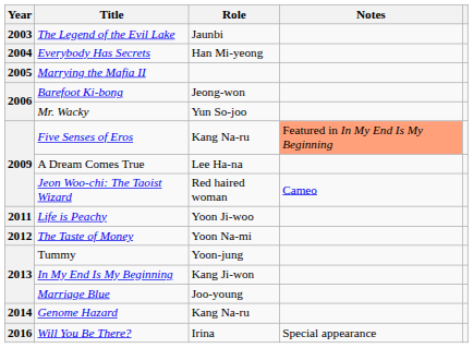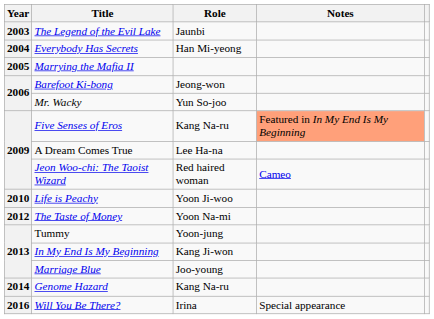 <table class="wikitable plainrowheaders sortable">
 <tr>
 <th scope="col">Year</th>
 <th scope="col">Title</th>
 <th scope="col">Role</th>
 <th scope="col">Notes</th>
 <th scope="col" class="unsortable"></th>
 </tr>
 <tr>
 <th scope="row">2003</th>
 <td><em><a href='#'>The Legend of the Evil Lake</a></em></td>
 <td>Jaunbi</td>
 <td></td>
 <td style="text-align:center"></td>
 </tr>
 <tr>
 <th scope="row">2004</th>
 <td><em><a href='#'>Everybody Has Secrets</a></em></td>
 <td>Han Mi-yeong</td>
 <td></td>
 <td style="text-align:center"></td>
 </tr>
 <tr>
 <th scope="row">2005</th>
 <td><em><a href='#'>Marrying the Mafia II</a></em></td>
 <td></td>
 <td></td>
 <td style="text-align:center"></td>
 </tr>
 <tr>
 <th scope="row" rowspan="2">2006</th>
 <td><em><a href='#'>Barefoot Ki-bong</a></em></td>
 <td>Jeong-won</td>
 <td></td>
 <td style="text-align:center"></td>
 </tr>
 <tr>
 <td><em>Mr. Wacky</em></td>
 <td>Yun So-joo</td>
 <td></td>
 <td style="text-align:center"></td>
 </tr>
 <tr>
 <th scope="row" rowspan="3">2009</th>
 <td><em><a href='#'>Five Senses of Eros</a></em></td>
 <td>Kang Na-ru</td>
 <td style="background: lightsalmon;">Featured in <em>In My End Is My Beginning</em></td>
 <td style="text-align:center"></td>
 </tr>
 <tr>
 <td>A Dream Comes True</td>
 <td>Lee Ha-na</td>
 <td></td>
 <td style="text-align:center"></td>
 </tr>
 <tr>
 <td><em><a href='#'>Jeon Woo-chi: The Taoist Wizard</a></em></td>
 <td>Red haired woman</td>
 <td><a href='#'>Cameo</a></td>
 <td style="text-align:center"></td>
 </tr>
 <tr>
-<th scope="row">2011</th>
+<th scope="row">2010</th>
 <td><em><a href='#'>Life is Peachy</a></em></td>
 <td>Yoon Ji-woo</td>
 <td></td>
 <td style="text-align:center"></td>
 </tr>
 <tr>
 <th scope="row">2012</th>
 <td><em><a href='#'>The Taste of Money</a></em></td>
 <td>Yoon Na-mi</td>
 <td></td>
 <td style="text-align:center"></td>
 </tr>
 <tr>
 <th scope="row" rowspan="3">2013</th>
 <td>Tummy</td>
 <td>Yoon-jung</td>
 <td></td>
 <td style="text-align:center"></td>
 </tr>
 <tr>
 <td><em><a href='#'>In My End Is My Beginning</a></em></td>
 <td>Kang Ji-won</td>
 <td></td>
 <td style="text-align:center"></td>
 </tr>
 <tr>
 <td><em><a href='#'>Marriage Blue</a></em></td>
 <td>Joo-young</td>
 <td></td>
 <td style="text-align:center"></td>
 </tr>
 <tr>
 <th scope="row">2014</th>
 <td><em><a href='#'>Genome Hazard</a></em></td>
 <td>Kang Na-ru</td>
 <td></td>
 <td style="text-align:center"></td>
 </tr>
 <tr>
 <th scope="row">2016</th>
 <td><em><a href='#'>Will You Be There?</a></em></td>
 <td>Irina</td>
 <td>Special appearance</td>
 <td style="text-align:center"></td>
 </tr>
 </table>
